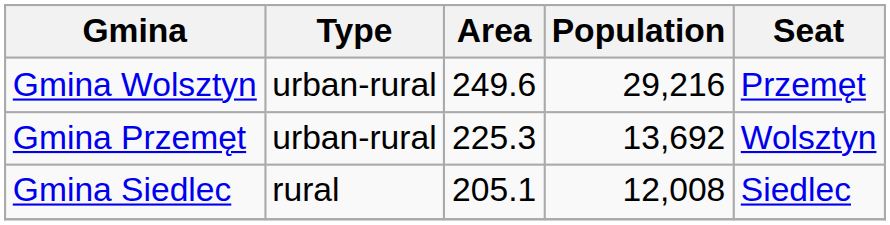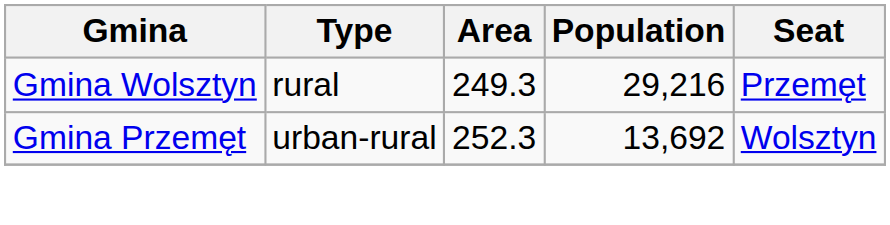 <table class="wikitable">
 <tr>
 <th>Gmina</th>
 <th>Type</th>
 <th>Area<br></th>
 <th>Population<br></th>
 <th>Seat</th>
 </tr>
 <tr>
 <td><a href='#'>Gmina Wolsztyn</a></td>
-<td>urban-rural</td>
-<td style="text-align:right;">249.6</td>
+<td>rural</td>
+<td style="text-align:right;">249.3</td>
 <td style="text-align:right;">29,216</td>
 <td><a href='#'>Przemęt</a></td>
 </tr>
 <tr>
 <td><a href='#'>Gmina Przemęt</a></td>
 <td>urban-rural</td>
-<td style="text-align:right;">225.3</td>
+<td style="text-align:right;">252.3</td>
 <td style="text-align:right;">13,692</td>
 <td><a href='#'>Wolsztyn</a></td>
 </tr>
 <tr>
-<td><a href='#'>Gmina Siedlec</a></td>
-<td>rural</td>
-<td style="text-align:right;">205.1</td>
-<td style="text-align:right;">12,008</td>
-<td><a href='#'>Siedlec</a></td>
-</tr>
-<tr>
 </tr>
 </table>
